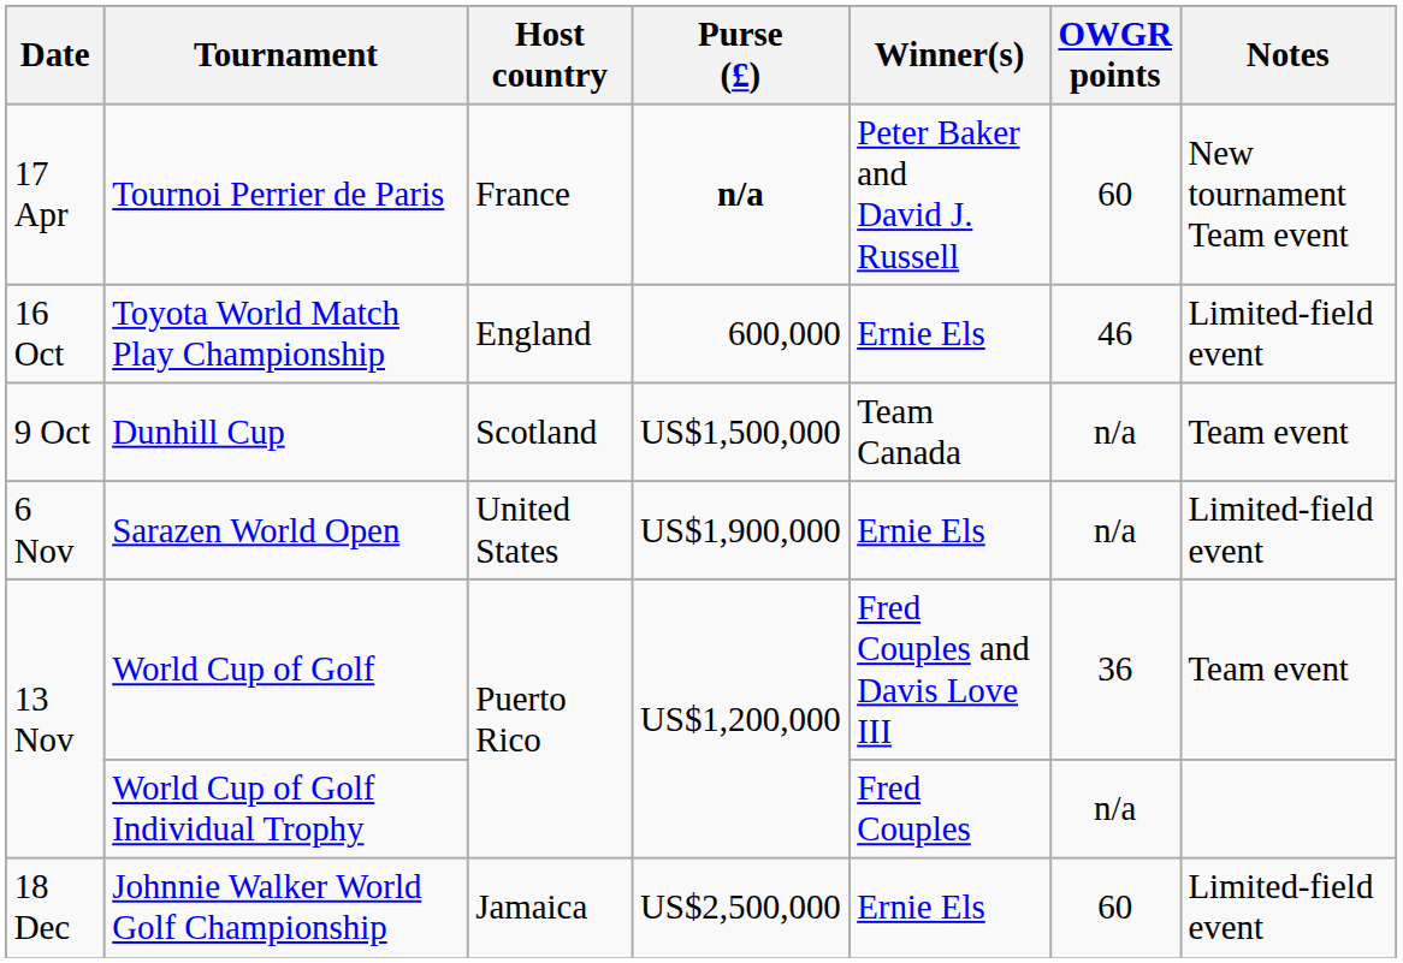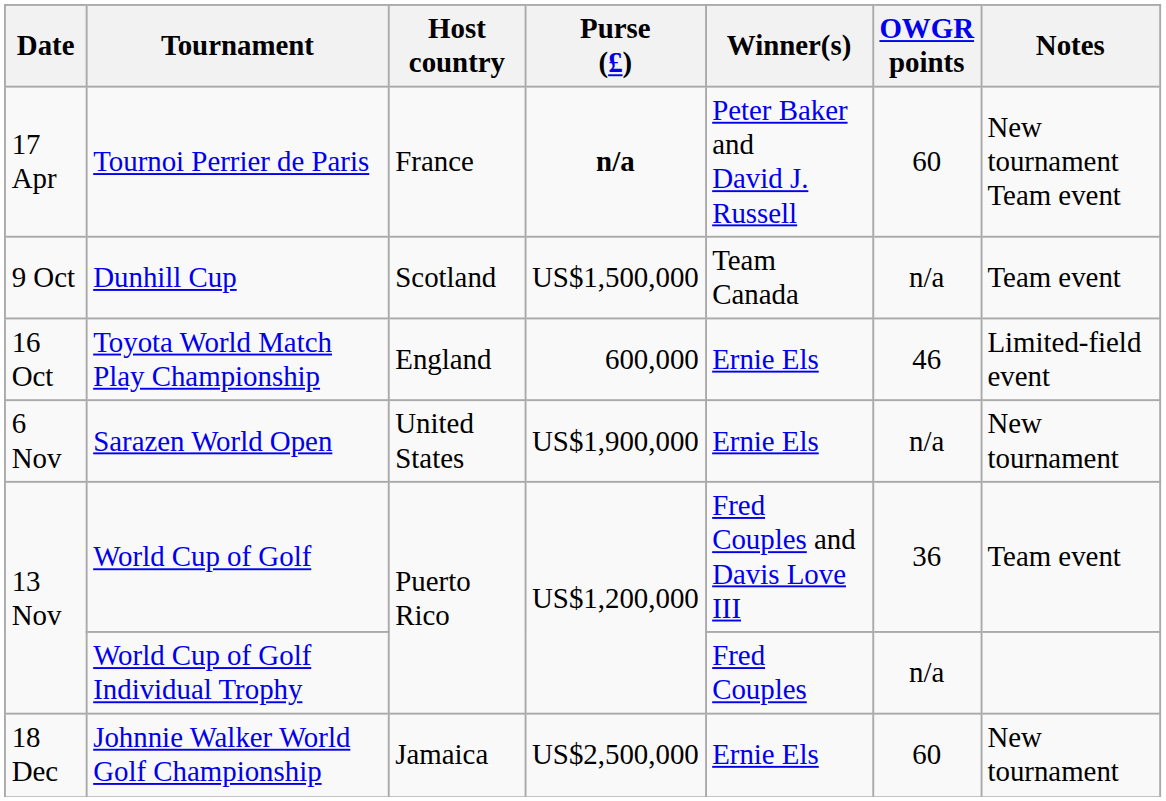 <table class="wikitable" style="font-size:95%">
 <tr>
 <th>Date</th>
 <th>Tournament</th>
 <th>Host country</th>
 <th>Purse<br>(<a href='#'>£</a>)</th>
 <th>Winner(s)</th>
 <th><a href='#'>OWGR</a><br>points</th>
 <th>Notes</th>
 </tr>
 <tr>
 <td>17 Apr</td>
 <td><a href='#'>Tournoi Perrier de Paris</a></td>
 <td>France</td>
 <td align=center><strong>n/a</strong></td>
 <td> <a href='#'>Peter Baker</a> and<br> <a href='#'>David J. Russell</a></td>
 <td align=center>60</td>
 <td>New tournament<br>Team event</td>
 </tr>
 <tr>
+<td>9 Oct</td>
+<td><a href='#'>Dunhill Cup</a></td>
+<td>Scotland</td>
+<td align=right>US$1,500,000</td>
+<td> Team Canada</td>
+<td align=center>n/a</td>
+<td>Team event</td>
+</tr>
+<tr>
 <td>16 Oct</td>
 <td><a href='#'>Toyota World Match Play Championship</a></td>
 <td>England</td>
 <td align=right>600,000</td>
 <td> <a href='#'>Ernie Els</a></td>
 <td align=center>46</td>
 <td>Limited-field event</td>
 </tr>
 <tr>
-<td>9 Oct</td>
-<td><a href='#'>Dunhill Cup</a></td>
-<td>Scotland</td>
-<td align=right>US$1,500,000</td>
-<td> Team Canada</td>
-<td align=center>n/a</td>
-<td>Team event</td>
-</tr>
-<tr>
 <td>6 Nov</td>
 <td><a href='#'>Sarazen World Open</a></td>
 <td>United States</td>
 <td align=right>US$1,900,000</td>
 <td> <a href='#'>Ernie Els</a></td>
 <td align=center>n/a</td>
-<td>Limited-field event</td>
+<td>New tournament</td>
 </tr>
 <tr>
 <td rowspan=2>13 Nov</td>
 <td><a href='#'>World Cup of Golf</a></td>
 <td rowspan=2>Puerto Rico</td>
 <td rowspan=2 align=right>US$1,200,000</td>
 <td> <a href='#'>Fred Couples</a> and<br> <a href='#'>Davis Love III</a></td>
 <td align=center>36</td>
 <td>Team event</td>
 </tr>
 <tr>
 <td><a href='#'>World Cup of Golf Individual Trophy</a></td>
 <td> <a href='#'>Fred Couples</a></td>
 <td align=center>n/a</td>
 <td></td>
 </tr>
 <tr>
 <td>18 Dec</td>
 <td><a href='#'>Johnnie Walker World Golf Championship</a></td>
 <td>Jamaica</td>
 <td align=right>US$2,500,000</td>
 <td> <a href='#'>Ernie Els</a></td>
 <td align=center>60</td>
-<td>Limited-field event</td>
+<td>New tournament</td>
 </tr>
 </table>
